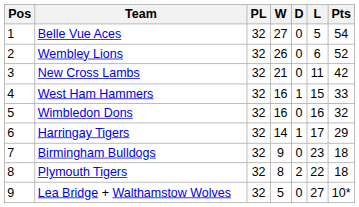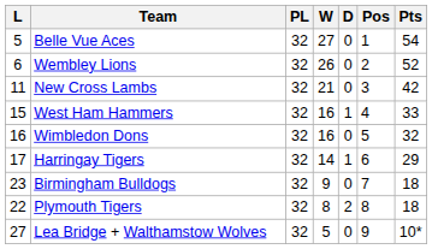 <table class=wikitable width="450" style="background:#FFFFFF;">
 <tr>
-<th>Pos</th>
+<th>L</th>
 <th>Team</th>
 <th>PL</th>
 <th>W</th>
 <th>D</th>
-<th>L</th>
+<th>Pos</th>
 <th>Pts</th>
 </tr>
 <tr>
-<td>1</td>
+<td align="center">5</td>
 <td><a href='#'>Belle Vue Aces</a></td>
 <td align="center">32</td>
 <td align="center">27</td>
 <td align="center">0</td>
-<td align="center">5</td>
+<td>1</td>
 <td align="center">54</td>
 </tr>
 <tr>
-<td>2</td>
+<td align="center">6</td>
 <td><a href='#'>Wembley Lions</a></td>
 <td align="center">32</td>
 <td align="center">26</td>
 <td align="center">0</td>
-<td align="center">6</td>
+<td>2</td>
 <td align="center">52</td>
 </tr>
 <tr>
-<td>3</td>
+<td align="center">11</td>
 <td><a href='#'>New Cross Lambs</a></td>
 <td align="center">32</td>
 <td align="center">21</td>
 <td align="center">0</td>
-<td align="center">11</td>
+<td>3</td>
 <td align="center">42</td>
 </tr>
 <tr>
-<td>4</td>
+<td align="center">15</td>
 <td><a href='#'>West Ham Hammers</a></td>
 <td align="center">32</td>
 <td align="center">16</td>
 <td align="center">1</td>
-<td align="center">15</td>
+<td>4</td>
 <td align="center">33</td>
 </tr>
 <tr>
-<td>5</td>
+<td align="center">16</td>
 <td><a href='#'>Wimbledon Dons</a></td>
 <td align="center">32</td>
 <td align="center">16</td>
 <td align="center">0</td>
-<td align="center">16</td>
+<td>5</td>
 <td align="center">32</td>
 </tr>
 <tr>
-<td>6</td>
+<td align="center">17</td>
 <td><a href='#'>Harringay Tigers</a></td>
 <td align="center">32</td>
 <td align="center">14</td>
 <td align="center">1</td>
-<td align="center">17</td>
+<td>6</td>
 <td align="center">29</td>
 </tr>
 <tr>
-<td>7</td>
+<td align="center">23</td>
 <td><a href='#'>Birmingham Bulldogs</a></td>
 <td align="center">32</td>
 <td align="center">9</td>
 <td align="center">0</td>
-<td align="center">23</td>
+<td>7</td>
 <td align="center">18</td>
 </tr>
 <tr>
-<td>8</td>
+<td align="center">22</td>
 <td><a href='#'>Plymouth Tigers</a></td>
 <td align="center">32</td>
 <td align="center">8</td>
 <td align="center">2</td>
-<td align="center">22</td>
+<td>8</td>
 <td align="center">18</td>
 </tr>
 <tr>
-<td>9</td>
+<td align="center">27</td>
 <td><a href='#'>Lea Bridge</a> + <a href='#'>Walthamstow Wolves</a></td>
 <td align="center">32</td>
 <td align="center">5</td>
 <td align="center">0</td>
-<td align="center">27</td>
+<td>9</td>
 <td align="center">10*</td>
 </tr>
 </table>
